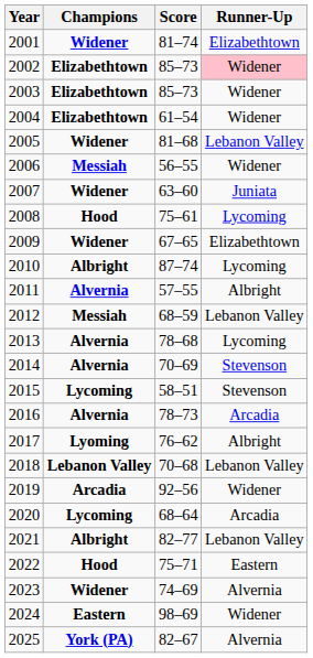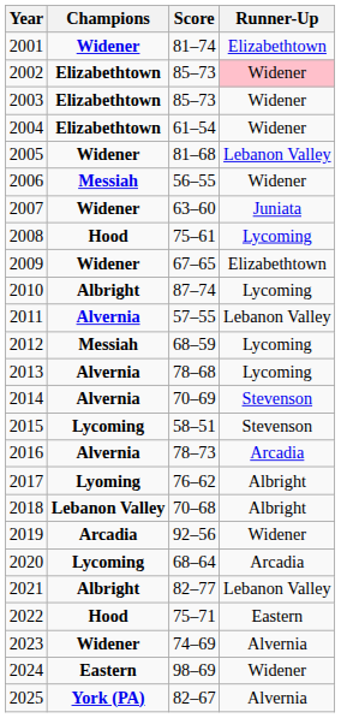 <table class="wikitable sortable">
 <tr>
 <th>Year</th>
 <th>Champions</th>
 <th>Score</th>
 <th>Runner-Up</th>
 </tr>
 <tr align=center>
 <td>2001</td>
 <td><strong><a href='#'>Widener</a></strong></td>
 <td>81–74</td>
 <td><a href='#'>Elizabethtown</a></td>
 </tr>
 <tr align=center>
 <td>2002</td>
 <td><strong>Elizabethtown</strong></td>
 <td>85–73</td>
 <td style="background: pink;">Widener</td>
 </tr>
 <tr align=center>
 <td>2003</td>
 <td><strong>Elizabethtown</strong></td>
 <td>85–73</td>
 <td>Widener</td>
 </tr>
 <tr align=center>
 <td>2004</td>
 <td><strong>Elizabethtown</strong></td>
 <td>61–54</td>
 <td>Widener</td>
 </tr>
 <tr align=center>
 <td>2005</td>
 <td><strong>Widener</strong></td>
 <td>81–68</td>
 <td><a href='#'>Lebanon Valley</a></td>
 </tr>
 <tr align=center>
 <td>2006</td>
 <td><strong><a href='#'>Messiah</a></strong></td>
 <td>56–55</td>
 <td>Widener</td>
 </tr>
 <tr align=center>
 <td>2007</td>
 <td><strong>Widener</strong></td>
 <td>63–60</td>
 <td><a href='#'>Juniata</a></td>
 </tr>
 <tr align=center>
 <td>2008</td>
 <td><strong>Hood</strong></td>
 <td>75–61</td>
 <td><a href='#'>Lycoming</a></td>
 </tr>
 <tr align=center>
 <td>2009</td>
 <td><strong>Widener</strong></td>
 <td>67–65</td>
 <td>Elizabethtown</td>
 </tr>
 <tr align=center>
 <td>2010</td>
 <td><strong>Albright</strong></td>
 <td>87–74</td>
 <td>Lycoming</td>
 </tr>
 <tr align=center>
 <td>2011</td>
 <td><strong><a href='#'>Alvernia</a></strong></td>
 <td>57–55</td>
-<td>Albright</td>
+<td>Lebanon Valley</td>
 </tr>
 <tr align=center>
 <td>2012</td>
 <td><strong>Messiah</strong></td>
 <td>68–59</td>
-<td>Lebanon Valley</td>
+<td>Lycoming</td>
 </tr>
 <tr align=center>
 <td>2013</td>
 <td><strong>Alvernia</strong></td>
 <td>78–68</td>
 <td>Lycoming</td>
 </tr>
 <tr align=center>
 <td>2014</td>
 <td><strong>Alvernia</strong></td>
 <td>70–69</td>
 <td><a href='#'>Stevenson</a></td>
 </tr>
 <tr align=center>
 <td>2015</td>
 <td><strong>Lycoming</strong></td>
 <td>58–51</td>
 <td>Stevenson</td>
 </tr>
 <tr align=center>
 <td>2016</td>
 <td><strong>Alvernia</strong></td>
 <td>78–73</td>
 <td><a href='#'>Arcadia</a></td>
 </tr>
 <tr align=center>
 <td>2017</td>
 <td><strong>Lyoming</strong></td>
 <td>76–62</td>
 <td>Albright</td>
 </tr>
 <tr align=center>
 <td>2018</td>
 <td><strong>Lebanon Valley</strong></td>
 <td>70–68</td>
-<td>Lebanon Valley</td>
+<td>Albright</td>
 </tr>
 <tr align=center>
 <td>2019</td>
 <td><strong>Arcadia</strong></td>
 <td>92–56</td>
 <td>Widener</td>
 </tr>
 <tr align=center>
 <td>2020</td>
 <td><strong>Lycoming</strong></td>
 <td>68–64</td>
 <td>Arcadia</td>
 </tr>
 <tr align=center>
 <td>2021</td>
 <td><strong>Albright</strong></td>
 <td>82–77</td>
 <td>Lebanon Valley</td>
 </tr>
 <tr align=center>
 <td>2022</td>
 <td><strong>Hood</strong></td>
 <td>75–71</td>
 <td>Eastern</td>
 </tr>
 <tr align=center>
 <td>2023</td>
 <td><strong>Widener</strong></td>
 <td>74–69</td>
 <td>Alvernia</td>
 </tr>
 <tr align=center>
 <td>2024</td>
 <td><strong>Eastern</strong></td>
 <td>98–69</td>
 <td>Widener</td>
 </tr>
 <tr align=center>
 <td>2025</td>
 <td><strong><a href='#'>York (PA)</a></strong></td>
 <td>82–67</td>
 <td>Alvernia</td>
 </tr>
 </table>
